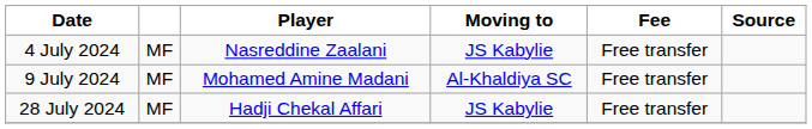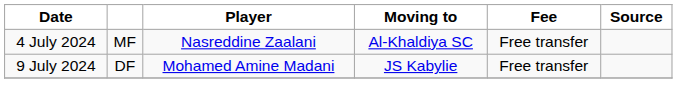 <table class="wikitable sortable" style="width:70%; text-align:center; font-size:90%; text-align:centre;">
 <tr>
 <th style="background:white; color:black; text-align:center;">Date</th>
 <th style="background:white; color:black; text-align:center;"></th>
 <th style="background:white; color:black; text-align:center;">Player</th>
 <th style="background:white; color:black; text-align:center;">Moving to</th>
 <th style="background:white; color:black; text-align:center;">Fee</th>
 <th style="background:white; color:black; text-align:center;">Source</th>
 </tr>
 <tr>
 <td>4 July 2024</td>
 <td>MF</td>
 <td> <a href='#'>Nasreddine Zaalani</a></td>
-<td><a href='#'>JS Kabylie</a></td>
+<td> <a href='#'>Al-Khaldiya SC</a></td>
 <td>Free transfer</td>
 <td></td>
 </tr>
 <tr>
 <td>9 July 2024</td>
-<td>MF</td>
+<td>DF</td>
 <td> <a href='#'>Mohamed Amine Madani</a></td>
-<td> <a href='#'>Al-Khaldiya SC</a></td>
-<td>Free transfer</td>
-<td></td>
-</tr>
-<tr>
-<td>28 July 2024</td>
-<td>MF</td>
-<td> <a href='#'>Hadji Chekal Affari</a></td>
 <td><a href='#'>JS Kabylie</a></td>
 <td>Free transfer</td>
 <td></td>
 </tr>
 <tr>
 </tr>
 </table>
